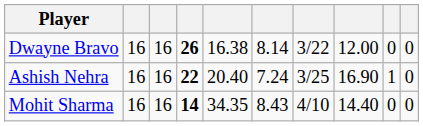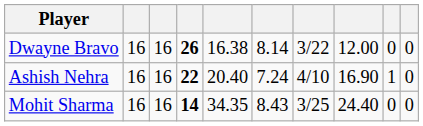 <table class="wikitable sortable" style="text-align: center;">
 <tr>
 <th class="unsortable">Player</th>
 <th></th>
 <th></th>
 <th></th>
 <th></th>
 <th></th>
 <th></th>
 <th></th>
 <th></th>
 <th></th>
 </tr>
 <tr>
 <td style="text-align:left"><a href='#'>Dwayne Bravo</a></td>
 <td>16</td>
 <td>16</td>
 <td><strong>26</strong></td>
 <td>16.38</td>
 <td>8.14</td>
 <td>3/22</td>
 <td>12.00</td>
 <td>0</td>
 <td>0</td>
 </tr>
 <tr>
 <td style="text-align:left"><a href='#'>Ashish Nehra</a></td>
 <td>16</td>
 <td>16</td>
 <td><strong>22</strong></td>
 <td>20.40</td>
 <td>7.24</td>
-<td>3/25</td>
+<td>4/10</td>
 <td>16.90</td>
 <td>1</td>
 <td>0</td>
 </tr>
 <tr>
 <td style="text-align:left"><a href='#'>Mohit Sharma</a></td>
 <td>16</td>
 <td>16</td>
 <td><strong>14</strong></td>
 <td>34.35</td>
 <td>8.43</td>
-<td>4/10</td>
-<td>14.40</td>
+<td>3/25</td>
+<td>24.40</td>
 <td>0</td>
 <td>0</td>
 </tr>
 </table>
